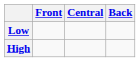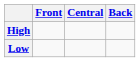 <table class="wikitable" style="text-align:center">
 <tr>
 <th></th>
 <th><a href='#'>Front</a></th>
 <th><a href='#'>Central</a></th>
 <th><a href='#'>Back</a></th>
 </tr>
 <tr>
+<th><a href='#'>High</a></th>
+<td></td>
+<td></td>
+<td></td>
+</tr>
+<tr>
 <th><a href='#'>Low</a></th>
 <td></td>
 <td></td>
 <td></td>
 </tr>
-<tr>
-<th><a href='#'>High</a></th>
-<td></td>
-<td></td>
-<td></td>
-</tr>
 </table>
